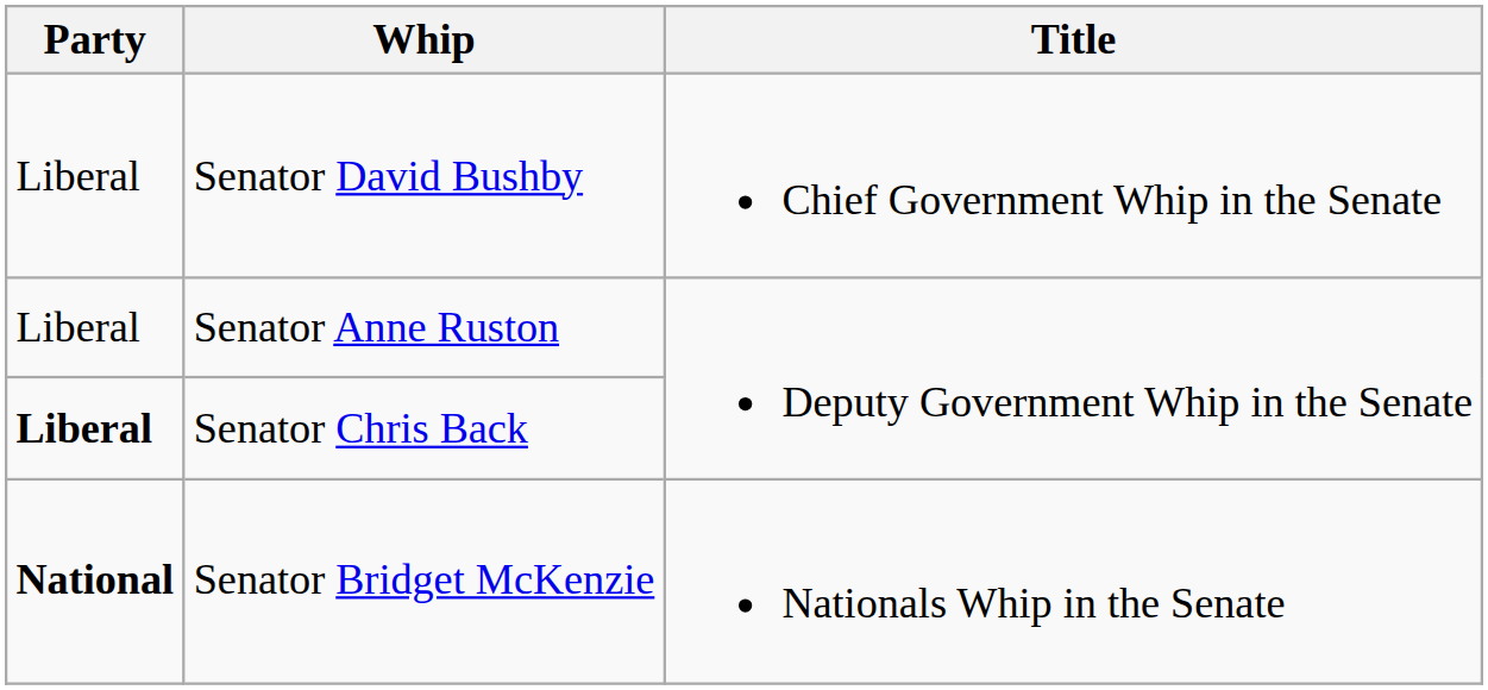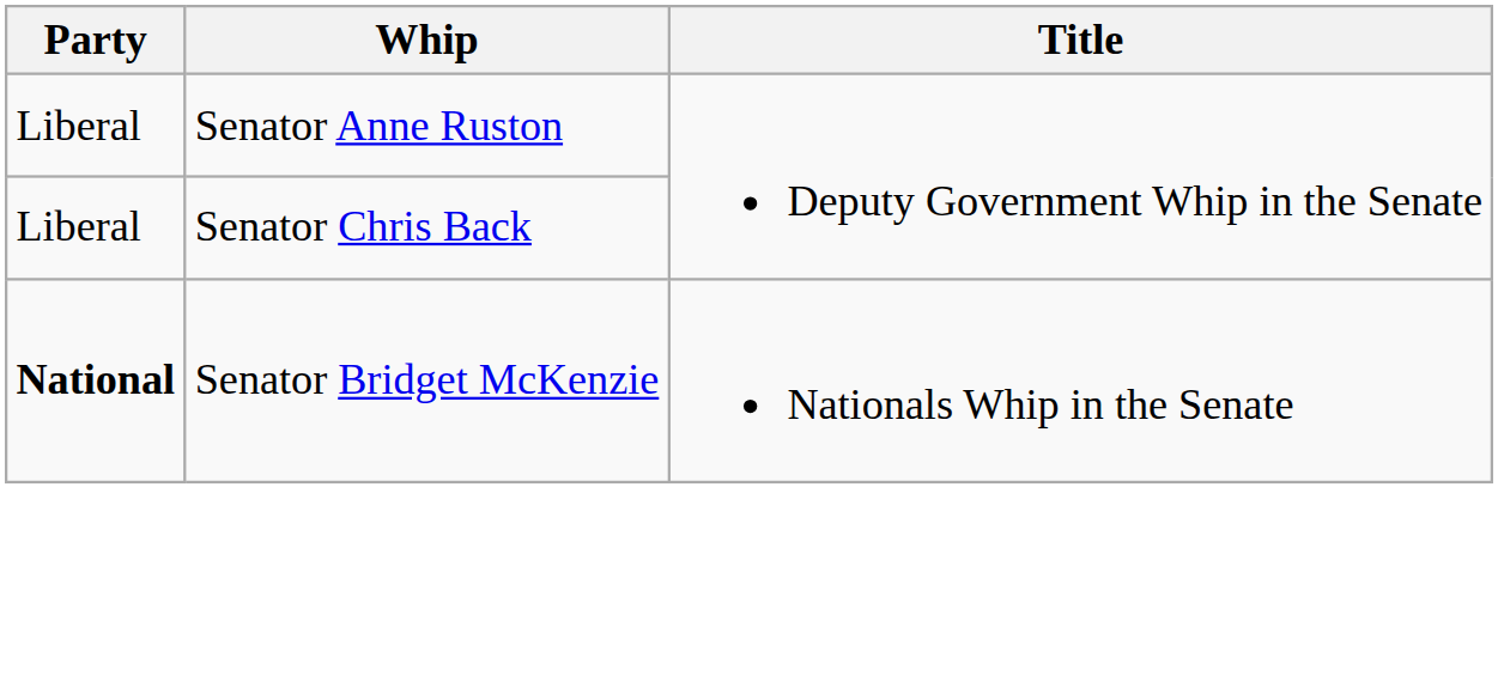 <table class="wikitable sortable">
 <tr>
 <th>Party</th>
 <th>Whip</th>
 <th>Title</th>
 </tr>
 <tr>
 <td>Liberal</td>
-<td>Senator <a href='#'>David Bushby</a></td>
-<td><br><ul><li>Chief Government Whip in the Senate</li></ul></td>
-</tr>
-<tr>
-<td>Liberal</td>
 <td>Senator <a href='#'>Anne Ruston</a></td>
 <td rowspan=2><br><ul><li>Deputy Government Whip in the Senate</li></ul></td>
 </tr>
 <tr>
-<td><strong>Liberal</strong></td>
+<td>Liberal</td>
 <td>Senator <a href='#'>Chris Back</a></td>
 </tr>
 <tr>
 <td><strong>National</strong></td>
 <td>Senator <a href='#'>Bridget McKenzie</a></td>
 <td><br><ul><li>Nationals Whip in the Senate</li></ul></td>
 </tr>
 </table>
